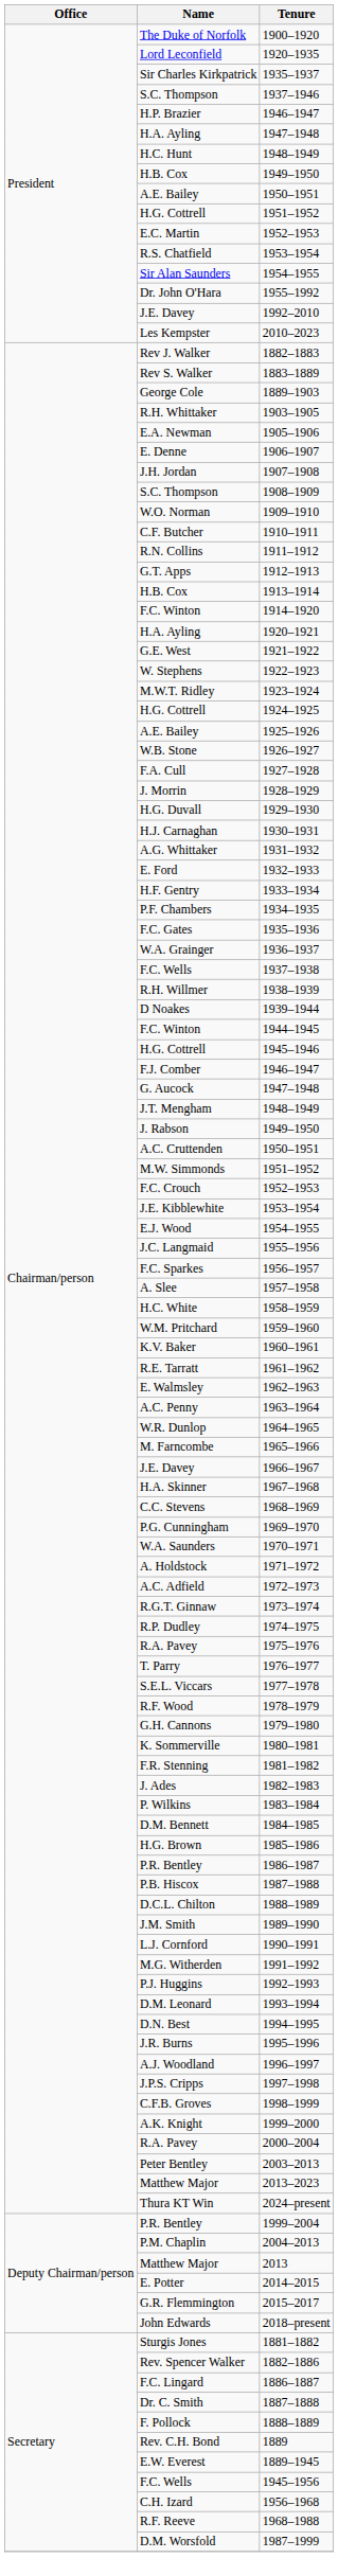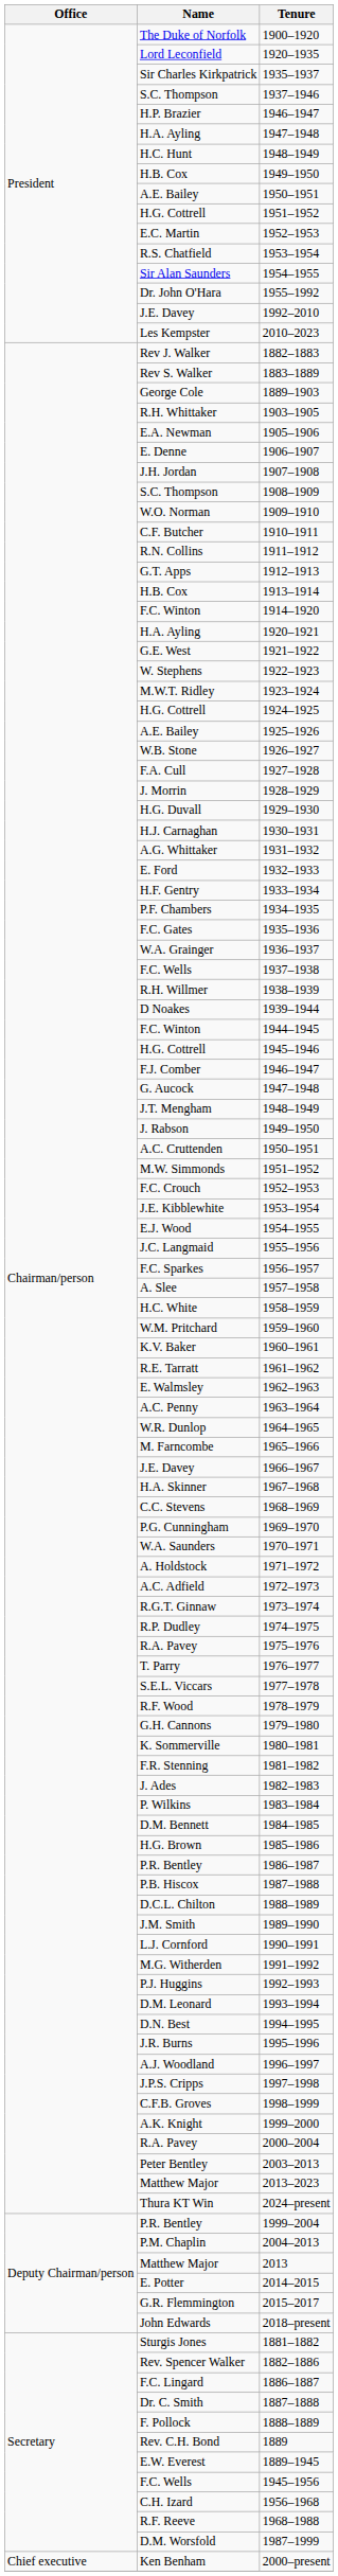 <table class="wikitable">
 <tr>
 <th>Office</th>
 <th>Name</th>
 <th>Tenure</th>
 </tr>
 <tr>
 <td rowspan="16">President</td>
 <td><a href='#'>The Duke of Norfolk</a></td>
 <td>1900–1920</td>
 </tr>
 <tr>
 <td><a href='#'>Lord Leconfield</a></td>
 <td>1920–1935</td>
 </tr>
 <tr>
 <td>Sir Charles Kirkpatrick</td>
 <td>1935–1937</td>
 </tr>
 <tr>
 <td>S.C. Thompson</td>
 <td>1937–1946</td>
 </tr>
 <tr>
 <td>H.P. Brazier</td>
 <td>1946–1947</td>
 </tr>
 <tr>
 <td>H.A. Ayling</td>
 <td>1947–1948</td>
 </tr>
 <tr>
 <td>H.C. Hunt</td>
 <td>1948–1949</td>
 </tr>
 <tr>
 <td>H.B. Cox</td>
 <td>1949–1950</td>
 </tr>
 <tr>
 <td>A.E. Bailey</td>
 <td>1950–1951</td>
 </tr>
 <tr>
 <td>H.G. Cottrell</td>
 <td>1951–1952</td>
 </tr>
 <tr>
 <td>E.C. Martin</td>
 <td>1952–1953</td>
 </tr>
 <tr>
 <td>R.S. Chatfield</td>
 <td>1953–1954</td>
 </tr>
 <tr>
 <td><a href='#'>Sir Alan Saunders</a></td>
 <td>1954–1955</td>
 </tr>
 <tr>
 <td>Dr. John O'Hara</td>
 <td>1955–1992</td>
 </tr>
 <tr>
 <td>J.E. Davey</td>
 <td>1992–2010</td>
 </tr>
 <tr>
 <td>Les Kempster </td>
 <td>2010–2023</td>
 </tr>
 <tr>
 <td rowspan="94">Chairman/person</td>
 <td>Rev J. Walker</td>
 <td>1882–1883</td>
 </tr>
 <tr>
 <td>Rev S. Walker</td>
 <td>1883–1889</td>
 </tr>
 <tr>
 <td>George Cole</td>
 <td>1889–1903</td>
 </tr>
 <tr>
 <td>R.H. Whittaker</td>
 <td>1903–1905</td>
 </tr>
 <tr>
 <td>E.A. Newman</td>
 <td>1905–1906</td>
 </tr>
 <tr>
 <td>E. Denne</td>
 <td>1906–1907</td>
 </tr>
 <tr>
 <td>J.H. Jordan</td>
 <td>1907–1908</td>
 </tr>
 <tr>
 <td>S.C. Thompson</td>
 <td>1908–1909</td>
 </tr>
 <tr>
 <td>W.O. Norman</td>
 <td>1909–1910</td>
 </tr>
 <tr>
 <td>C.F. Butcher</td>
 <td>1910–1911</td>
 </tr>
 <tr>
 <td>R.N. Collins</td>
 <td>1911–1912</td>
 </tr>
 <tr>
 <td>G.T. Apps</td>
 <td>1912–1913</td>
 </tr>
 <tr>
 <td>H.B. Cox</td>
 <td>1913–1914</td>
 </tr>
 <tr>
 <td>F.C. Winton</td>
 <td>1914–1920</td>
 </tr>
 <tr>
 <td>H.A. Ayling</td>
 <td>1920–1921</td>
 </tr>
 <tr>
 <td>G.E. West</td>
 <td>1921–1922</td>
 </tr>
 <tr>
 <td>W. Stephens</td>
 <td>1922–1923</td>
 </tr>
 <tr>
 <td>M.W.T. Ridley</td>
 <td>1923–1924</td>
 </tr>
 <tr>
 <td>H.G. Cottrell</td>
 <td>1924–1925</td>
 </tr>
 <tr>
 <td>A.E. Bailey</td>
 <td>1925–1926</td>
 </tr>
 <tr>
 <td>W.B. Stone</td>
 <td>1926–1927</td>
 </tr>
 <tr>
 <td>F.A. Cull</td>
 <td>1927–1928</td>
 </tr>
 <tr>
 <td>J. Morrin</td>
 <td>1928–1929</td>
 </tr>
 <tr>
 <td>H.G. Duvall</td>
 <td>1929–1930</td>
 </tr>
 <tr>
 <td>H.J. Carnaghan</td>
 <td>1930–1931</td>
 </tr>
 <tr>
 <td>A.G. Whittaker</td>
 <td>1931–1932</td>
 </tr>
 <tr>
 <td>E. Ford</td>
 <td>1932–1933</td>
 </tr>
 <tr>
 <td>H.F. Gentry</td>
 <td>1933–1934</td>
 </tr>
 <tr>
 <td>P.F. Chambers</td>
 <td>1934–1935</td>
 </tr>
 <tr>
 <td>F.C. Gates</td>
 <td>1935–1936</td>
 </tr>
 <tr>
 <td>W.A. Grainger</td>
 <td>1936–1937</td>
 </tr>
 <tr>
 <td>F.C. Wells</td>
 <td>1937–1938</td>
 </tr>
 <tr>
 <td>R.H. Willmer</td>
 <td>1938–1939</td>
 </tr>
 <tr>
 <td>D Noakes</td>
 <td>1939–1944</td>
 </tr>
 <tr>
 <td>F.C. Winton</td>
 <td>1944–1945</td>
 </tr>
 <tr>
 <td>H.G. Cottrell</td>
 <td>1945–1946</td>
 </tr>
 <tr>
 <td>F.J. Comber</td>
 <td>1946–1947</td>
 </tr>
 <tr>
 <td>G. Aucock</td>
 <td>1947–1948</td>
 </tr>
 <tr>
 <td>J.T. Mengham</td>
 <td>1948–1949</td>
 </tr>
 <tr>
 <td>J. Rabson</td>
 <td>1949–1950</td>
 </tr>
 <tr>
 <td>A.C. Cruttenden</td>
 <td>1950–1951</td>
 </tr>
 <tr>
 <td>M.W. Simmonds</td>
 <td>1951–1952</td>
 </tr>
 <tr>
 <td>F.C. Crouch</td>
 <td>1952–1953</td>
 </tr>
 <tr>
 <td>J.E. Kibblewhite</td>
 <td>1953–1954</td>
 </tr>
 <tr>
 <td>E.J. Wood</td>
 <td>1954–1955</td>
 </tr>
 <tr>
 <td>J.C. Langmaid</td>
 <td>1955–1956</td>
 </tr>
 <tr>
 <td>F.C. Sparkes</td>
 <td>1956–1957</td>
 </tr>
 <tr>
 <td>A. Slee</td>
 <td>1957–1958</td>
 </tr>
 <tr>
 <td>H.C. White</td>
 <td>1958–1959</td>
 </tr>
 <tr>
 <td>W.M. Pritchard</td>
 <td>1959–1960</td>
 </tr>
 <tr>
 <td>K.V. Baker</td>
 <td>1960–1961</td>
 </tr>
 <tr>
 <td>R.E. Tarratt</td>
 <td>1961–1962</td>
 </tr>
 <tr>
 <td>E. Walmsley</td>
 <td>1962–1963</td>
 </tr>
 <tr>
 <td>A.C. Penny</td>
 <td>1963–1964</td>
 </tr>
 <tr>
 <td>W.R. Dunlop</td>
 <td>1964–1965</td>
 </tr>
 <tr>
 <td>M. Farncombe</td>
 <td>1965–1966</td>
 </tr>
 <tr>
 <td>J.E. Davey</td>
 <td>1966–1967</td>
 </tr>
 <tr>
 <td>H.A. Skinner</td>
 <td>1967–1968</td>
 </tr>
 <tr>
 <td>C.C. Stevens</td>
 <td>1968–1969</td>
 </tr>
 <tr>
 <td>P.G. Cunningham</td>
 <td>1969–1970</td>
 </tr>
 <tr>
 <td>W.A. Saunders</td>
 <td>1970–1971</td>
 </tr>
 <tr>
 <td>A. Holdstock</td>
 <td>1971–1972</td>
 </tr>
 <tr>
 <td>A.C. Adfield</td>
 <td>1972–1973</td>
 </tr>
 <tr>
 <td>R.G.T. Ginnaw</td>
 <td>1973–1974</td>
 </tr>
 <tr>
 <td>R.P. Dudley</td>
 <td>1974–1975</td>
 </tr>
 <tr>
 <td>R.A. Pavey</td>
 <td>1975–1976</td>
 </tr>
 <tr>
 <td>T. Parry</td>
 <td>1976–1977</td>
 </tr>
 <tr>
 <td>S.E.L. Viccars</td>
 <td>1977–1978</td>
 </tr>
 <tr>
 <td>R.F. Wood</td>
 <td>1978–1979</td>
 </tr>
 <tr>
 <td>G.H. Cannons</td>
 <td>1979–1980</td>
 </tr>
 <tr>
 <td>K. Sommerville</td>
 <td>1980–1981</td>
 </tr>
 <tr>
 <td>F.R. Stenning</td>
 <td>1981–1982</td>
 </tr>
 <tr>
 <td>J. Ades</td>
 <td>1982–1983</td>
 </tr>
 <tr>
 <td>P. Wilkins</td>
 <td>1983–1984</td>
 </tr>
 <tr>
 <td>D.M. Bennett</td>
 <td>1984–1985</td>
 </tr>
 <tr>
 <td>H.G. Brown</td>
 <td>1985–1986</td>
 </tr>
 <tr>
 <td>P.R. Bentley</td>
 <td>1986–1987</td>
 </tr>
 <tr>
 <td>P.B. Hiscox</td>
 <td>1987–1988</td>
 </tr>
 <tr>
 <td>D.C.L. Chilton</td>
 <td>1988–1989</td>
 </tr>
 <tr>
 <td>J.M. Smith</td>
 <td>1989–1990</td>
 </tr>
 <tr>
 <td>L.J. Cornford</td>
 <td>1990–1991</td>
 </tr>
 <tr>
 <td>M.G. Witherden</td>
 <td>1991–1992</td>
 </tr>
 <tr>
 <td>P.J. Huggins</td>
 <td>1992–1993</td>
 </tr>
 <tr>
 <td>D.M. Leonard</td>
 <td>1993–1994</td>
 </tr>
 <tr>
 <td>D.N. Best</td>
 <td>1994–1995</td>
 </tr>
 <tr>
 <td>J.R. Burns</td>
 <td>1995–1996</td>
 </tr>
 <tr>
 <td>A.J. Woodland</td>
 <td>1996–1997</td>
 </tr>
 <tr>
 <td>J.P.S. Cripps</td>
 <td>1997–1998</td>
 </tr>
 <tr>
 <td>C.F.B. Groves</td>
 <td>1998–1999</td>
 </tr>
 <tr>
 <td>A.K. Knight</td>
 <td>1999–2000</td>
 </tr>
 <tr>
 <td>R.A. Pavey</td>
 <td>2000–2004</td>
 </tr>
 <tr>
 <td>Peter Bentley </td>
 <td>2003–2013</td>
 </tr>
 <tr>
 <td>Matthew Major </td>
 <td>2013–2023</td>
 </tr>
 <tr>
 <td>Thura KT Win</td>
 <td>2024–present</td>
 </tr>
 <tr>
 <td rowspan="6">Deputy Chairman/person</td>
 <td>P.R. Bentley</td>
 <td>1999–2004</td>
 </tr>
 <tr>
 <td>P.M. Chaplin</td>
 <td>2004–2013</td>
 </tr>
 <tr>
 <td>Matthew Major</td>
 <td>2013</td>
 </tr>
 <tr>
 <td>E. Potter</td>
 <td>2014–2015</td>
 </tr>
 <tr>
 <td>G.R. Flemmington</td>
 <td>2015–2017</td>
 </tr>
 <tr>
 <td>John Edwards</td>
 <td>2018–present</td>
 </tr>
 <tr>
 <td rowspan="11">Secretary</td>
 <td>Sturgis Jones</td>
 <td>1881–1882</td>
 </tr>
 <tr>
 <td>Rev. Spencer Walker</td>
 <td>1882–1886</td>
 </tr>
 <tr>
 <td>F.C. Lingard</td>
 <td>1886–1887</td>
 </tr>
 <tr>
 <td>Dr. C. Smith</td>
 <td>1887–1888</td>
 </tr>
 <tr>
 <td>F. Pollock</td>
 <td>1888–1889</td>
 </tr>
 <tr>
 <td>Rev. C.H. Bond</td>
 <td>1889</td>
 </tr>
 <tr>
 <td>E.W. Everest</td>
 <td>1889–1945</td>
 </tr>
 <tr>
 <td>F.C. Wells</td>
 <td>1945–1956</td>
 </tr>
 <tr>
 <td>C.H. Izard</td>
 <td>1956–1968</td>
 </tr>
 <tr>
 <td>R.F. Reeve</td>
 <td>1968–1988</td>
 </tr>
 <tr>
 <td>D.M. Worsfold</td>
 <td>1987–1999</td>
 </tr>
 <tr>
+<td>Chief executive</td>
+<td>Ken Benham</td>
+<td>2000–present</td>
+</tr>
+<tr>
 </tr>
 </table>
